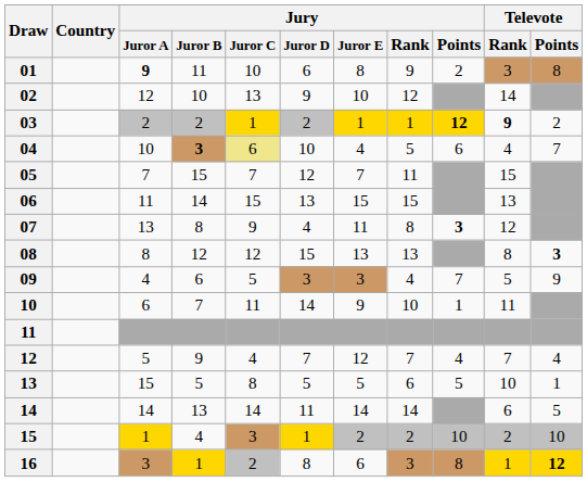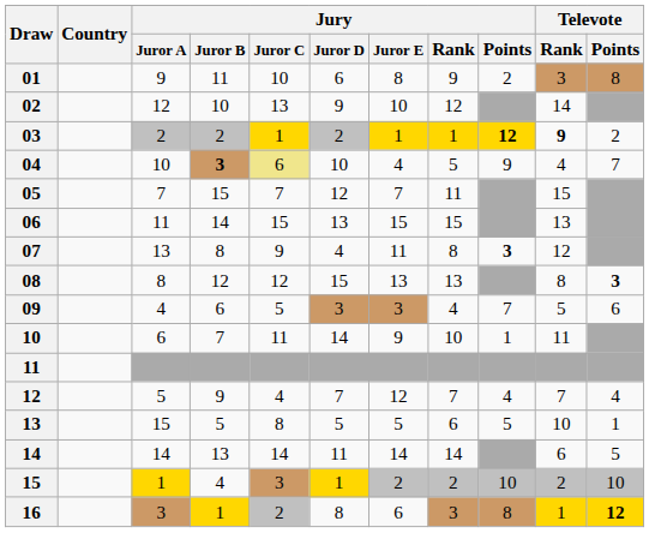 <table class="sortable wikitable collapsible plainrowheaders" style="text-align:center;">
 <tr>
 </tr>
 <tr>
 <th scope="col" rowspan="2">Draw</th>
 <th scope="col" rowspan="2">Country</th>
 <th scope="col" colspan="7">Jury</th>
 <th scope="col" colspan="2">Televote</th>
 </tr>
 <tr>
 <th scope="col"><small>Juror A</small></th>
 <th scope="col"><small>Juror B</small></th>
 <th scope="col"><small>Juror C</small></th>
 <th scope="col"><small>Juror D</small></th>
 <th scope="col"><small>Juror E</small></th>
 <th scope="col">Rank</th>
 <th scope="col">Points</th>
 <th scope="col">Rank</th>
 <th scope="col">Points</th>
 </tr>
 <tr>
 <th scope="row" style="text-align:center;">01</th>
 <td style="text-align:left;"></td>
-<td><strong>9</strong></td>
+<td>9</td>
 <td>11</td>
 <td>10</td>
 <td>6</td>
 <td>8</td>
 <td>9</td>
 <td>2</td>
 <td style="background:#CC9966;">3</td>
 <td style="background:#CC9966;">8</td>
 </tr>
 <tr>
 <th scope="row" style="text-align:center;">02</th>
 <td style="text-align:left;"></td>
 <td>12</td>
 <td>10</td>
 <td>13</td>
 <td>9</td>
 <td>10</td>
 <td>12</td>
 <td style="background:#AAAAAA;"></td>
 <td>14</td>
 <td style="background:#AAAAAA;"></td>
 </tr>
 <tr>
 <th scope="row" style="text-align:center;">03</th>
 <td style="text-align:left;"></td>
 <td style="background:silver;">2</td>
 <td style="background:silver;">2</td>
 <td style="background:gold;">1</td>
 <td style="background:silver;">2</td>
 <td style="background:gold;">1</td>
 <td style="background:gold;">1</td>
 <td style="background:gold;"><strong>12</strong></td>
 <td><strong>9</strong></td>
 <td>2</td>
 </tr>
 <tr>
 <th scope="row" style="text-align:center;">04</th>
 <td style="text-align:left;"></td>
 <td>10</td>
 <td style="background:#CC9966;"><strong>3</strong></td>
 <td style="background: khaki;">6</td>
 <td>10</td>
 <td>4</td>
 <td>5</td>
-<td>6</td>
+<td>9</td>
 <td>4</td>
 <td>7</td>
 </tr>
 <tr>
 <th scope="row" style="text-align:center;">05</th>
 <td style="text-align:left;"></td>
 <td>7</td>
 <td>15</td>
 <td>7</td>
 <td>12</td>
 <td>7</td>
 <td>11</td>
 <td style="background:#AAAAAA;"></td>
 <td>15</td>
 <td style="background:#AAAAAA;"></td>
 </tr>
 <tr>
 <th scope="row" style="text-align:center;">06</th>
 <td style="text-align:left;"></td>
 <td>11</td>
 <td>14</td>
 <td>15</td>
 <td>13</td>
 <td>15</td>
 <td>15</td>
 <td style="background:#AAAAAA;"></td>
 <td>13</td>
 <td style="background:#AAAAAA;"></td>
 </tr>
 <tr>
 <th scope="row" style="text-align:center;">07</th>
 <td style="text-align:left;"></td>
 <td>13</td>
 <td>8</td>
 <td>9</td>
 <td>4</td>
 <td>11</td>
 <td>8</td>
 <td><strong>3</strong></td>
 <td>12</td>
 <td style="background:#AAAAAA;"></td>
 </tr>
 <tr>
 <th scope="row" style="text-align:center;">08</th>
 <td style="text-align:left;"></td>
 <td>8</td>
 <td>12</td>
 <td>12</td>
 <td>15</td>
 <td>13</td>
 <td>13</td>
 <td style="background:#AAAAAA;"></td>
 <td>8</td>
 <td><strong>3</strong></td>
 </tr>
 <tr>
 <th scope="row" style="text-align:center;">09</th>
 <td style="text-align:left;"></td>
 <td>4</td>
 <td>6</td>
 <td>5</td>
 <td style="background:#CC9966;">3</td>
 <td style="background:#CC9966;">3</td>
 <td>4</td>
 <td>7</td>
 <td>5</td>
-<td>9</td>
+<td>6</td>
 </tr>
 <tr>
 <th scope="row" style="text-align:center;">10</th>
 <td style="text-align:left;"></td>
 <td>6</td>
 <td>7</td>
 <td>11</td>
 <td>14</td>
 <td>9</td>
 <td>10</td>
 <td>1</td>
 <td>11</td>
 <td style="background:#AAAAAA;"></td>
 </tr>
 <tr class="sortbottom">
 <th scope="row" style="text-align:center;">11</th>
 <td style="text-align:left;"></td>
 <td style="background:#AAAAAA;"></td>
 <td style="background:#AAAAAA;"></td>
 <td style="background:#AAAAAA;"></td>
 <td style="background:#AAAAAA;"></td>
 <td style="background:#AAAAAA;"></td>
 <td style="background:#AAAAAA;"></td>
 <td style="background:#AAAAAA;"></td>
 <td style="background:#AAAAAA;"></td>
 <td style="background:#AAAAAA;"></td>
 </tr>
 <tr>
 <th scope="row" style="text-align:center;">12</th>
 <td style="text-align:left;"></td>
 <td>5</td>
 <td>9</td>
 <td>4</td>
 <td>7</td>
 <td>12</td>
 <td>7</td>
 <td>4</td>
 <td>7</td>
 <td>4</td>
 </tr>
 <tr>
 <th scope="row" style="text-align:center;">13</th>
 <td style="text-align:left;"></td>
 <td>15</td>
 <td>5</td>
 <td>8</td>
 <td>5</td>
 <td>5</td>
 <td>6</td>
 <td>5</td>
 <td>10</td>
 <td>1</td>
 </tr>
 <tr>
 <th scope="row" style="text-align:center;">14</th>
 <td style="text-align:left;"></td>
 <td>14</td>
 <td>13</td>
 <td>14</td>
 <td>11</td>
 <td>14</td>
 <td>14</td>
 <td style="background:#AAAAAA;"></td>
 <td>6</td>
 <td>5</td>
 </tr>
 <tr>
 <th scope="row" style="text-align:center;">15</th>
 <td style="text-align:left;"></td>
 <td style="background:gold;">1</td>
 <td>4</td>
 <td style="background:#CC9966;">3</td>
 <td style="background:gold;">1</td>
 <td style="background:silver;">2</td>
 <td style="background:silver;">2</td>
 <td style="background:silver;">10</td>
 <td style="background:silver;">2</td>
 <td style="background:silver;">10</td>
 </tr>
 <tr>
 <th scope="row" style="text-align:center;">16</th>
 <td style="text-align:left;"></td>
 <td style="background:#CC9966;">3</td>
 <td style="background:gold;">1</td>
 <td style="background:silver;">2</td>
 <td>8</td>
 <td>6</td>
 <td style="background:#CC9966;">3</td>
 <td style="background:#CC9966;">8</td>
 <td style="background:gold;">1</td>
 <td style="background:gold;"><strong>12</strong></td>
 </tr>
 </table>
